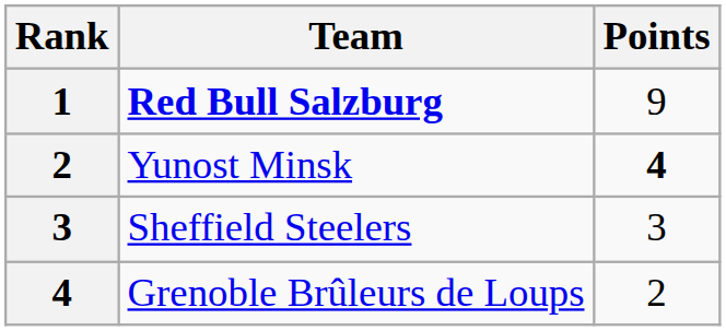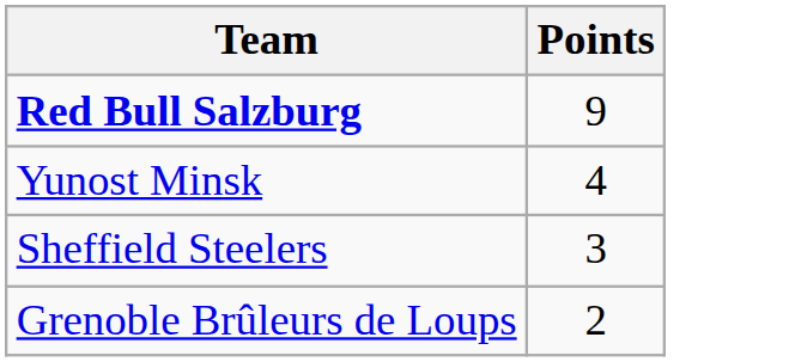 <table class="wikitable" style="text-align: center;">
 <tr>
-<th>Rank</th>
 <th>Team</th>
 <th>Points</th>
 </tr>
 <tr>
-<th>1</th>
 <td style="text-align: left;"> <strong><a href='#'>Red Bull Salzburg</a></strong></td>
 <td>9</td>
 </tr>
 <tr>
-<th>2</th>
 <td style="text-align: left;"> <a href='#'>Yunost Minsk</a></td>
-<td><strong>4</strong></td>
+<td>4</td>
 </tr>
 <tr>
-<th>3</th>
 <td style="text-align: left;"> <a href='#'>Sheffield Steelers</a></td>
 <td>3</td>
 </tr>
 <tr>
-<th>4</th>
 <td style="text-align: left;"> <a href='#'>Grenoble Brûleurs de Loups</a></td>
 <td>2</td>
 </tr>
 </table>
